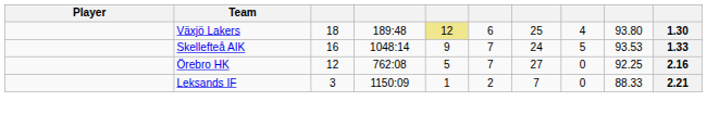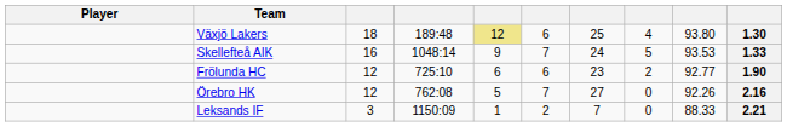 <table class="wikitable sortable" style="text-align: center">
 <tr>
 <th style="width: 15em;">Player</th>
 <th style="width: 12em;">Team</th>
 <th style="width: 3.5em;"></th>
 <th style="width: 6em;"></th>
 <th style="width: 3.5em;"></th>
 <th style="width: 3.5em;"></th>
 <th style="width: 4em;"></th>
 <th style="width: 3.5em;"></th>
 <th style="width: 4em;"></th>
 <th style="width: 4em;"></th>
 </tr>
 <tr>
 <td style="text-align:left;"> </td>
 <td style="text-align:left;"><a href='#'>Växjö Lakers</a></td>
 <td>18</td>
 <td>189:48</td>
 <td style="background: khaki;">12</td>
 <td>6</td>
 <td>25</td>
 <td>4</td>
 <td>93.80</td>
 <th>1.30</th>
 </tr>
 <tr>
 <td style="text-align:left;"> </td>
 <td style="text-align:left;"><a href='#'>Skellefteå AIK</a></td>
 <td>16</td>
 <td>1048:14</td>
 <td>9</td>
 <td>7</td>
 <td>24</td>
 <td>5</td>
 <td>93.53</td>
 <th>1.33</th>
 </tr>
 <tr>
 <td style="text-align:left;"> </td>
+<td style="text-align:left;"><a href='#'>Frölunda HC</a></td>
+<td>12</td>
+<td>725:10</td>
+<td>6</td>
+<td>6</td>
+<td>23</td>
+<td>2</td>
+<td>92.77</td>
+<th>1.90</th>
+</tr>
+<tr>
+<td style="text-align:left;"> </td>
 <td style="text-align:left;"><a href='#'>Örebro HK</a></td>
 <td>12</td>
 <td>762:08</td>
 <td>5</td>
 <td>7</td>
 <td>27</td>
 <td>0</td>
-<td>92.25</td>
+<td>92.26</td>
 <th>2.16</th>
 </tr>
 <tr>
 <td style="text-align:left;"> </td>
 <td style="text-align:left;"><a href='#'>Leksands IF</a></td>
 <td>3</td>
 <td>1150:09</td>
 <td>1</td>
 <td>2</td>
 <td>7</td>
 <td>0</td>
 <td>88.33</td>
 <th>2.21</th>
 </tr>
 </table>
